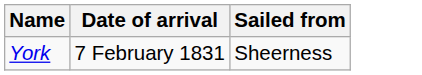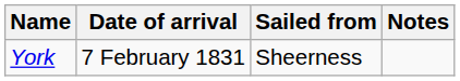 <table class="wikitable sortable" border="1">
 <tr>
 <th>Name</th>
 <th>Date of arrival</th>
 <th>Sailed from</th>
+<th>Notes</th>
 </tr>
 <tr>
 <td><a href='#'><em>York</em></a></td>
 <td>7 February 1831</td>
 <td>Sheerness</td>
+<td></td>
 </tr>
 </table>
